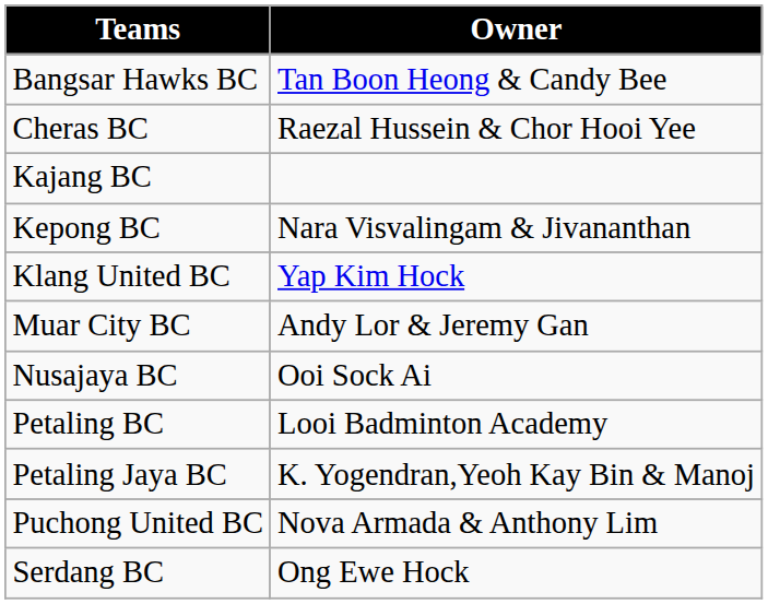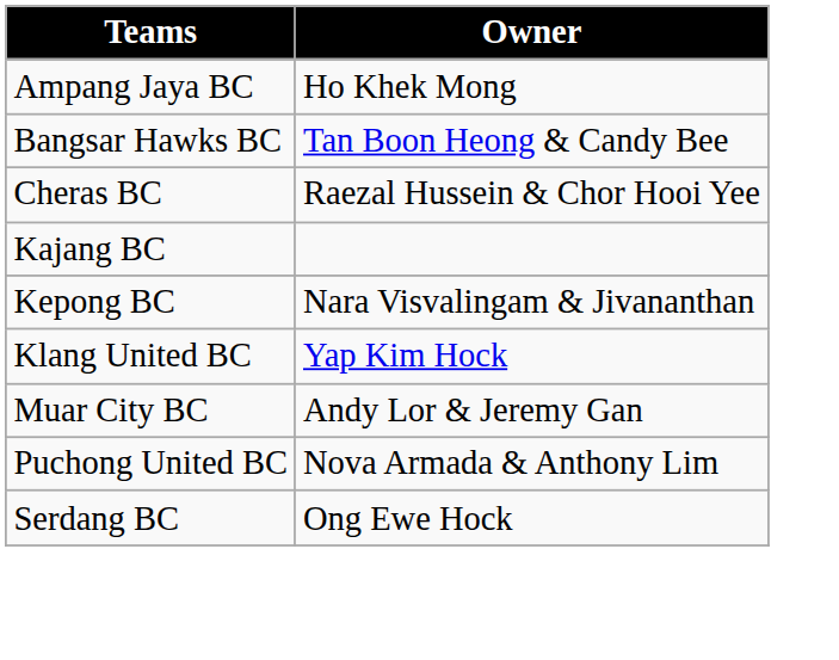 <table class="wikitable">
 <tr>
 <th style="background:Black; color:White;">Teams</th>
 <th style="background:Black; color:White;">Owner</th>
+</tr>
+<tr>
+<td>Ampang Jaya BC</td>
+<td>Ho Khek Mong</td>
 </tr>
 <tr>
 <td>Bangsar Hawks BC</td>
 <td><a href='#'>Tan Boon Heong</a> & Candy Bee</td>
 </tr>
 <tr>
 <td>Cheras BC</td>
 <td>Raezal Hussein & Chor Hooi Yee</td>
 </tr>
 <tr>
 <td>Kajang BC</td>
 <td></td>
 </tr>
 <tr>
 <td>Kepong BC</td>
 <td>Nara Visvalingam & Jivananthan</td>
 </tr>
 <tr>
 <td>Klang United BC</td>
 <td><a href='#'>Yap Kim Hock</a></td>
 </tr>
 <tr>
 <td>Muar City BC</td>
 <td>Andy Lor & Jeremy Gan</td>
 </tr>
 <tr>
-<td>Nusajaya BC</td>
-<td>Ooi Sock Ai</td>
-</tr>
-<tr>
-<td>Petaling BC</td>
-<td>Looi Badminton Academy</td>
-</tr>
-<tr>
-<td>Petaling Jaya BC</td>
-<td>K. Yogendran,Yeoh Kay Bin & Manoj</td>
-</tr>
-<tr>
 <td>Puchong United BC</td>
 <td>Nova Armada & Anthony Lim</td>
 </tr>
 <tr>
 <td>Serdang BC</td>
 <td>Ong Ewe Hock</td>
 </tr>
 </table>
